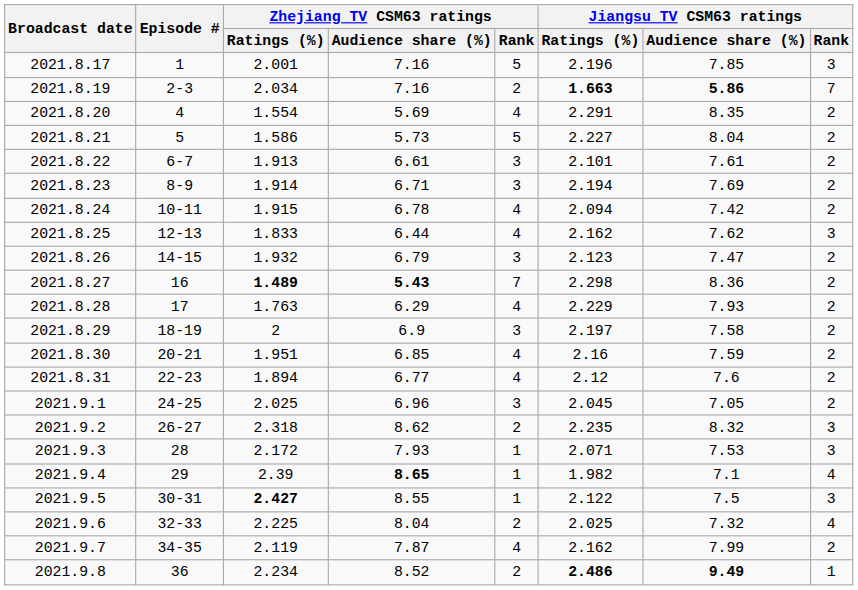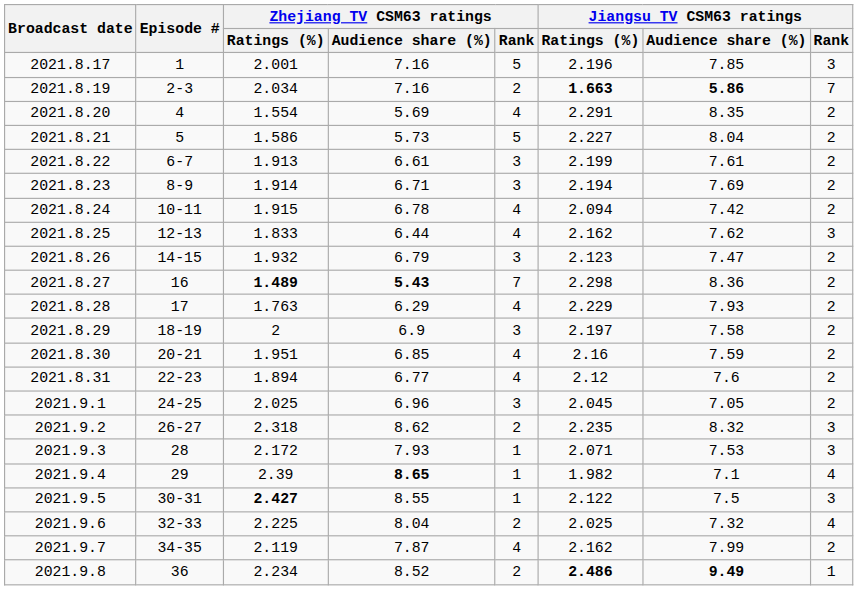 <table class="wikitable sortable mw-collapsible mw-collapsed jquery-tablesorter" style="text-align:center">
 <tr>
 <th rowspan="2">Broadcast date</th>
 <th rowspan="2"><strong>Episode #</strong></th>
 <th colspan="3"><a href='#'>Zhejiang TV</a> CSM63 ratings</th>
 <th colspan="3"><a href='#'>Jiangsu TV</a> CSM63 ratings</th>
 </tr>
 <tr>
 <th><strong>Ratings (%)</strong></th>
 <th><strong>Audience share (%)</strong></th>
 <th><strong>Rank</strong></th>
 <th><strong>Ratings (%)</strong></th>
 <th><strong>Audience share (%)</strong></th>
 <th><strong>Rank</strong></th>
 </tr>
 <tr>
 <td>2021.8.17</td>
 <td>1</td>
 <td>2.001</td>
 <td>7.16</td>
 <td>5</td>
 <td>2.196</td>
 <td>7.85</td>
 <td>3</td>
 </tr>
 <tr>
 <td>2021.8.19</td>
 <td>2-3</td>
 <td>2.034</td>
 <td>7.16</td>
 <td>2</td>
 <td><strong><span>1.663</span></strong></td>
 <td><strong><span>5.86</span></strong></td>
 <td>7</td>
 </tr>
 <tr>
 <td>2021.8.20</td>
 <td>4</td>
 <td>1.554</td>
 <td>5.69</td>
 <td>4</td>
 <td>2.291</td>
 <td>8.35</td>
 <td>2</td>
 </tr>
 <tr>
 <td>2021.8.21</td>
 <td>5</td>
 <td>1.586</td>
 <td>5.73</td>
 <td>5</td>
 <td>2.227</td>
 <td>8.04</td>
 <td>2</td>
 </tr>
 <tr>
 <td>2021.8.22</td>
 <td>6-7</td>
 <td>1.913</td>
 <td>6.61</td>
 <td>3</td>
-<td>2.101</td>
+<td>2.199</td>
 <td>7.61</td>
 <td>2</td>
 </tr>
 <tr>
 <td>2021.8.23</td>
 <td>8-9</td>
 <td>1.914</td>
 <td>6.71</td>
 <td>3</td>
 <td>2.194</td>
 <td>7.69</td>
 <td>2</td>
 </tr>
 <tr>
 <td>2021.8.24</td>
 <td>10-11</td>
 <td>1.915</td>
 <td>6.78</td>
 <td>4</td>
 <td>2.094</td>
 <td>7.42</td>
 <td>2</td>
 </tr>
 <tr>
 <td>2021.8.25</td>
 <td>12-13</td>
 <td>1.833</td>
 <td>6.44</td>
 <td>4</td>
 <td>2.162</td>
 <td>7.62</td>
 <td>3</td>
 </tr>
 <tr>
 <td>2021.8.26</td>
 <td>14-15</td>
 <td>1.932</td>
 <td>6.79</td>
 <td>3</td>
 <td>2.123</td>
 <td>7.47</td>
 <td>2</td>
 </tr>
 <tr>
 <td>2021.8.27</td>
 <td>16</td>
 <td><strong><span>1.489</span></strong></td>
 <td><strong><span>5.43</span></strong></td>
 <td>7</td>
 <td>2.298</td>
 <td>8.36</td>
 <td>2</td>
 </tr>
 <tr>
 <td>2021.8.28</td>
 <td>17</td>
 <td>1.763</td>
 <td>6.29</td>
 <td>4</td>
 <td>2.229</td>
 <td>7.93</td>
 <td>2</td>
 </tr>
 <tr>
 <td>2021.8.29</td>
 <td>18-19</td>
 <td>2</td>
 <td>6.9</td>
 <td>3</td>
 <td>2.197</td>
 <td>7.58</td>
 <td>2</td>
 </tr>
 <tr>
 <td>2021.8.30</td>
 <td>20-21</td>
 <td>1.951</td>
 <td>6.85</td>
 <td>4</td>
 <td>2.16</td>
 <td>7.59</td>
 <td>2</td>
 </tr>
 <tr>
 <td>2021.8.31</td>
 <td>22-23</td>
 <td>1.894</td>
 <td>6.77</td>
 <td>4</td>
 <td>2.12</td>
 <td>7.6</td>
 <td>2</td>
 </tr>
 <tr>
 <td>2021.9.1</td>
 <td>24-25</td>
 <td>2.025</td>
 <td>6.96</td>
 <td>3</td>
 <td>2.045</td>
 <td>7.05</td>
 <td>2</td>
 </tr>
 <tr>
 <td>2021.9.2</td>
 <td>26-27</td>
 <td>2.318</td>
 <td>8.62</td>
 <td>2</td>
 <td>2.235</td>
 <td>8.32</td>
 <td>3</td>
 </tr>
 <tr>
 <td>2021.9.3</td>
 <td>28</td>
 <td>2.172</td>
 <td>7.93</td>
 <td>1</td>
 <td>2.071</td>
 <td>7.53</td>
 <td>3</td>
 </tr>
 <tr>
 <td>2021.9.4</td>
 <td>29</td>
 <td>2.39</td>
 <td><strong><span>8.65</span></strong></td>
 <td>1</td>
 <td>1.982</td>
 <td>7.1</td>
 <td>4</td>
 </tr>
 <tr>
 <td>2021.9.5</td>
 <td>30-31</td>
 <td><strong><span>2.427</span></strong></td>
 <td>8.55</td>
 <td>1</td>
 <td>2.122</td>
 <td>7.5</td>
 <td>3</td>
 </tr>
 <tr>
 <td>2021.9.6</td>
 <td>32-33</td>
 <td>2.225</td>
 <td>8.04</td>
 <td>2</td>
 <td>2.025</td>
 <td>7.32</td>
 <td>4</td>
 </tr>
 <tr>
 <td>2021.9.7</td>
 <td>34-35</td>
 <td>2.119</td>
 <td>7.87</td>
 <td>4</td>
 <td>2.162</td>
 <td>7.99</td>
 <td>2</td>
 </tr>
 <tr>
 <td>2021.9.8</td>
 <td>36</td>
 <td>2.234</td>
 <td>8.52</td>
 <td>2</td>
 <td><strong><span>2.486</span></strong></td>
 <td><strong><span>9.49</span></strong></td>
 <td>1</td>
 </tr>
 </table>
